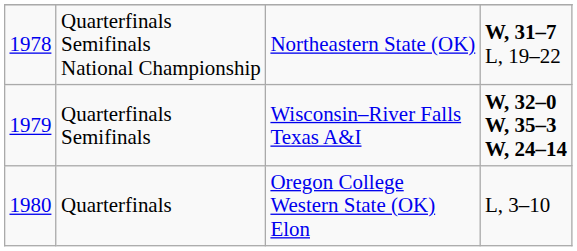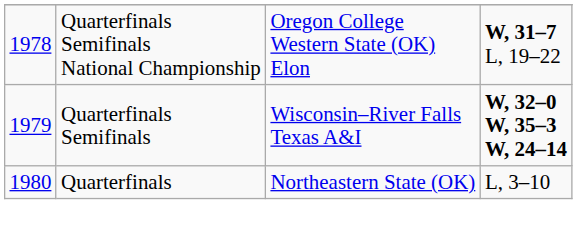 <table class="wikitable">
 <tr>
 </tr>
 <tr>
 <td><a href='#'>1978</a></td>
 <td>Quarterfinals<br>Semifinals<br>National Championship</td>
-<td><a href='#'>Northeastern State (OK)</a></td>
+<td><a href='#'>Oregon College</a><br><a href='#'>Western State (OK)</a><br><a href='#'>Elon</a></td>
 <td><strong>W, 31–7</strong><br>L, 19–22</td>
 </tr>
 <tr>
 <td><a href='#'>1979</a></td>
 <td>Quarterfinals<br>Semifinals</td>
 <td><a href='#'>Wisconsin–River Falls</a><br><a href='#'>Texas A&I</a></td>
 <td><strong>W, 32–0</strong><br><strong>W, 35–3</strong><br><strong>W, 24–14</strong></td>
 </tr>
 <tr>
 <td><a href='#'>1980</a></td>
 <td>Quarterfinals</td>
-<td><a href='#'>Oregon College</a><br><a href='#'>Western State (OK)</a><br><a href='#'>Elon</a></td>
+<td><a href='#'>Northeastern State (OK)</a></td>
 <td>L, 3–10</td>
 </tr>
 </table>
